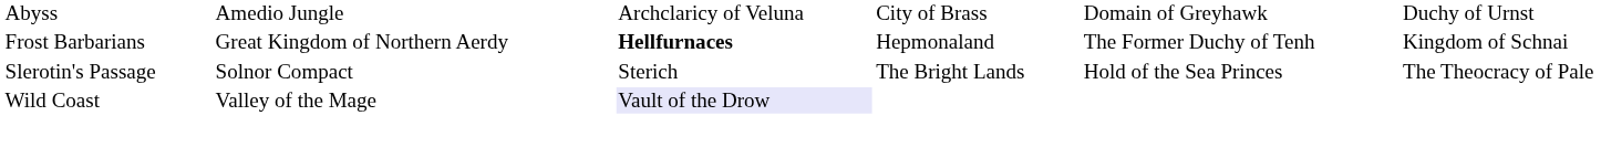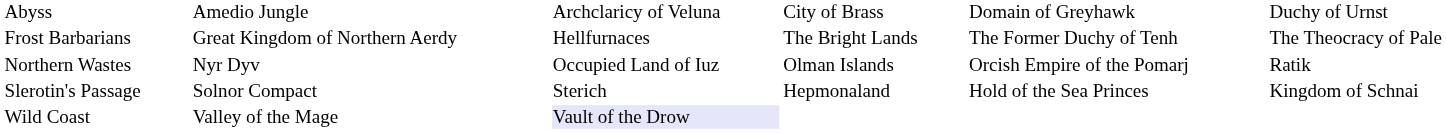 <table border=0 align=left width = 100%>
 <tr>
 <td>Abyss</td>
 <td>Amedio Jungle</td>
 <td>Archclaricy of Veluna</td>
 <td>City of Brass</td>
 <td>Domain of Greyhawk</td>
 <td>Duchy of Urnst</td>
 </tr>
 <tr>
 <td>Frost Barbarians</td>
 <td>Great Kingdom of Northern Aerdy</td>
-<td><strong>Hellfurnaces</strong></td>
-<td>Hepmonaland</td>
+<td>Hellfurnaces</td>
+<td>The Bright Lands</td>
 <td>The Former Duchy of Tenh</td>
-<td>Kingdom of Schnai</td>
+<td>The Theocracy of Pale</td>
+</tr>
+<tr>
+<td>Northern Wastes</td>
+<td>Nyr Dyv</td>
+<td>Occupied Land of Iuz</td>
+<td>Olman Islands</td>
+<td>Orcish Empire of the Pomarj</td>
+<td>Ratik</td>
 </tr>
 <tr>
 <td>Slerotin's Passage</td>
 <td>Solnor Compact</td>
 <td>Sterich</td>
-<td>The Bright Lands</td>
+<td>Hepmonaland</td>
 <td>Hold of the Sea Princes</td>
-<td>The Theocracy of Pale</td>
+<td>Kingdom of Schnai</td>
 </tr>
 <tr>
 <td>Wild Coast</td>
 <td>Valley of the Mage</td>
 <td style="background: lavender;">Vault of the Drow</td>
 </tr>
 </table>
